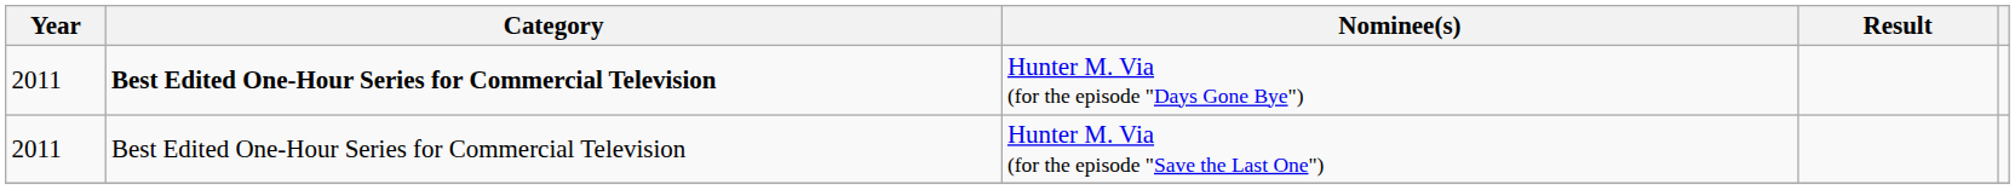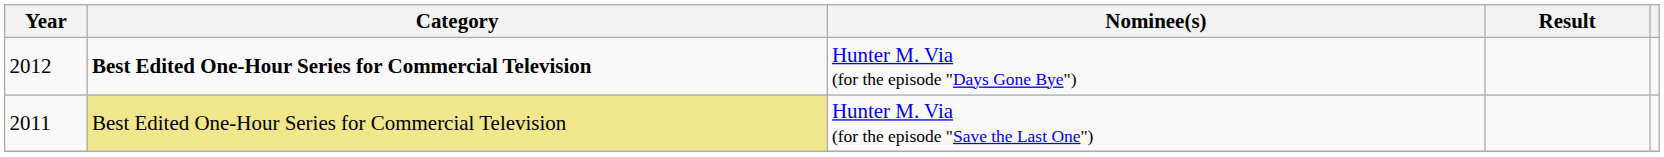 <table class="wikitable" width=100%>
 <tr>
 <th width=5%>Year</th>
 <th width=45%>Category</th>
 <th width=40%>Nominee(s)</th>
 <th width=10%>Result</th>
 <th width=5%></th>
 </tr>
 <tr>
-<td rowspan=1>2011</td>
+<td rowspan=1>2012</td>
 <td><strong>Best Edited One-Hour Series for Commercial Television</strong></td>
 <td><a href='#'>Hunter M. Via</a>  <br><small> (for the episode "<a href='#'>Days Gone Bye</a>") </small></td>
 <td></td>
 <td></td>
 </tr>
 <tr>
 <td rowspan=1>2011</td>
-<td>Best Edited One-Hour Series for Commercial Television</td>
+<td style="background: khaki;">Best Edited One-Hour Series for Commercial Television</td>
 <td><a href='#'>Hunter M. Via</a> <br> <small> (for the episode "<a href='#'>Save the Last One</a>") </small></td>
 <td></td>
 <td></td>
 </tr>
 <tr>
 </tr>
 </table>
